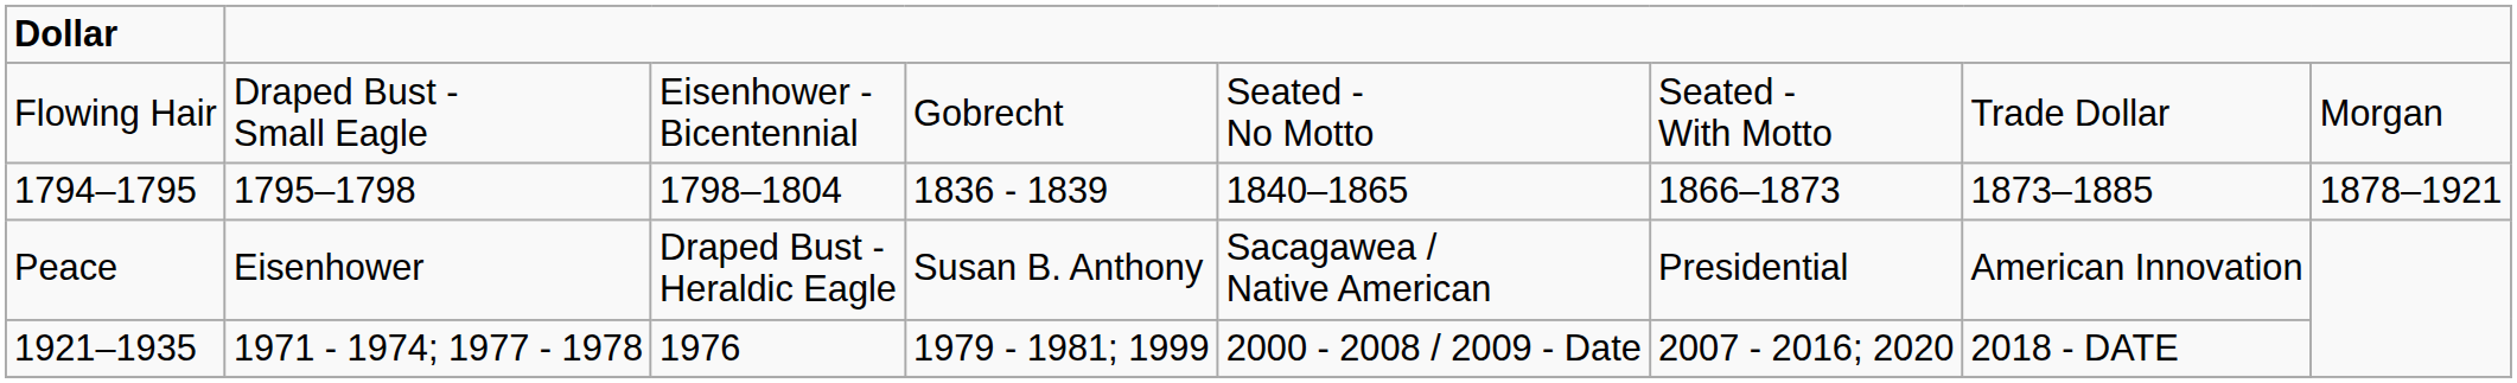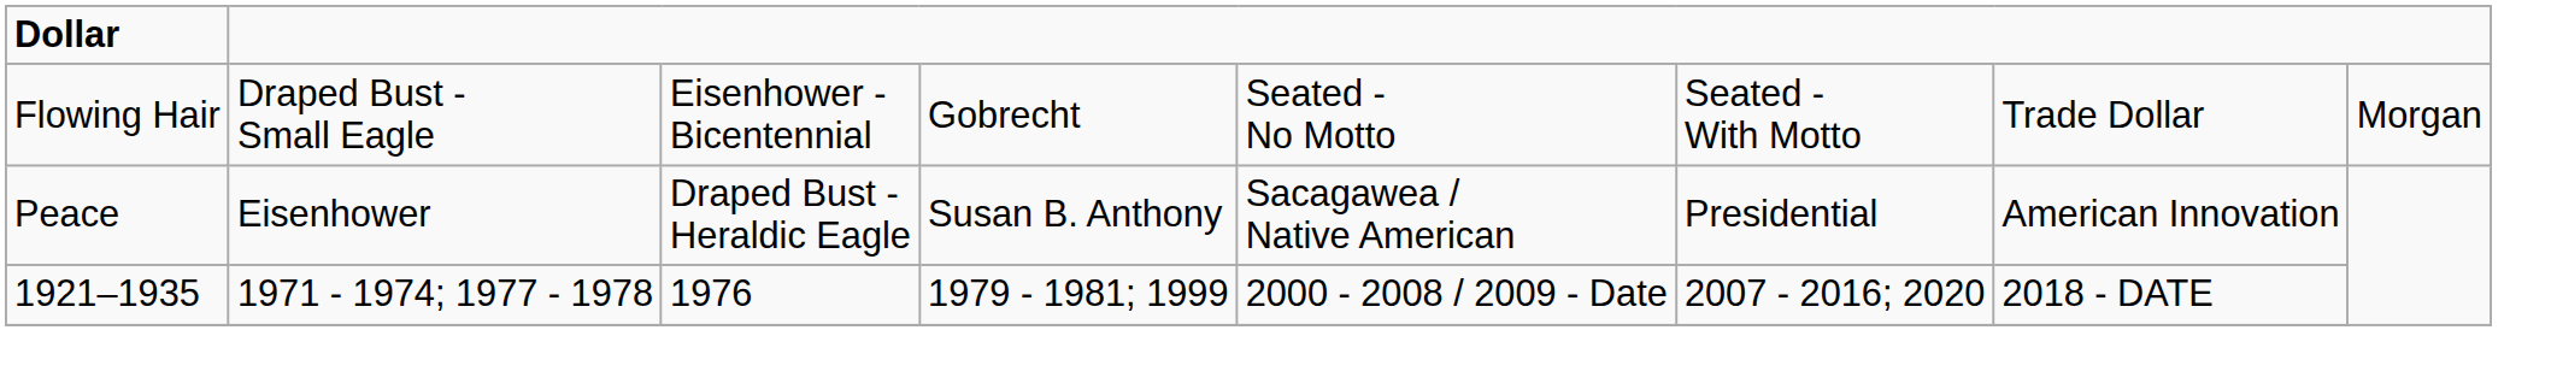 <table class="wikitable">
 <tr>
 <td><strong>Dollar</strong></td>
 </tr>
 <tr>
 <td>Flowing Hair</td>
 <td>Draped Bust -<br>Small Eagle</td>
 <td>Eisenhower -<br>Bicentennial</td>
 <td>Gobrecht</td>
 <td>Seated -<br>No Motto</td>
 <td>Seated -<br>With Motto</td>
 <td>Trade Dollar</td>
 <td>Morgan</td>
-</tr>
-<tr>
-<td>1794–1795</td>
-<td>1795–1798</td>
-<td>1798–1804</td>
-<td>1836 - 1839</td>
-<td>1840–1865</td>
-<td>1866–1873</td>
-<td>1873–1885</td>
-<td>1878–1921</td>
 </tr>
 <tr>
 <td>Peace</td>
 <td>Eisenhower</td>
 <td>Draped Bust -<br>Heraldic Eagle</td>
 <td>Susan B. Anthony</td>
 <td>Sacagawea /<br>Native American</td>
 <td>Presidential</td>
 <td>American Innovation</td>
 </tr>
 <tr>
 <td>1921–1935</td>
 <td>1971 - 1974; 1977 - 1978</td>
 <td>1976</td>
 <td>1979 - 1981; 1999</td>
 <td>2000 - 2008 / 2009 - Date</td>
 <td>2007 - 2016; 2020</td>
 <td>2018 - DATE</td>
 </tr>
 <tr>
 </tr>
 </table>
